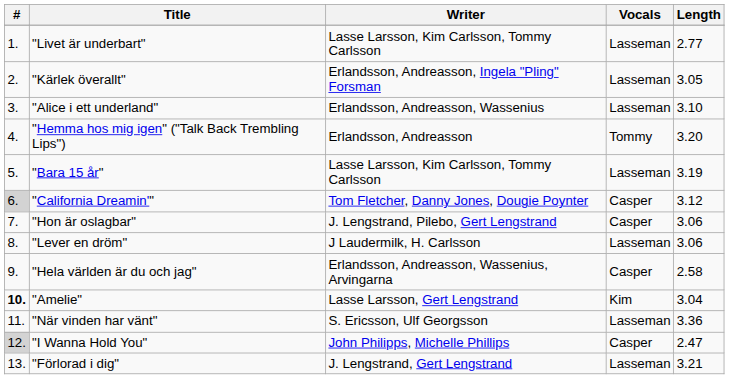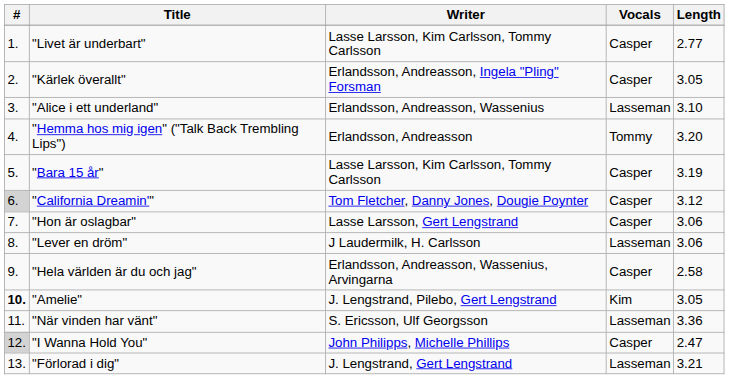 <table class="wikitable">
 <tr>
 <th>#</th>
 <th>Title</th>
 <th>Writer</th>
 <th>Vocals</th>
 <th>Length</th>
 </tr>
 <tr bgcolor="#ebf5ff">
 </tr>
 <tr>
 <td>1.</td>
 <td>"Livet är underbart"</td>
 <td>Lasse Larsson, Kim Carlsson, Tommy Carlsson</td>
-<td>Lasseman</td>
+<td>Casper</td>
 <td>2.77</td>
 </tr>
 <tr>
 <td>2.</td>
 <td>"Kärlek överallt"</td>
 <td>Erlandsson, Andreasson, <a href='#'>Ingela "Pling" Forsman</a></td>
-<td>Lasseman</td>
+<td>Casper</td>
 <td>3.05</td>
 </tr>
 <tr>
 <td>3.</td>
 <td>"Alice i ett underland"</td>
 <td>Erlandsson, Andreasson, Wassenius</td>
 <td>Lasseman</td>
 <td>3.10</td>
 </tr>
 <tr>
 <td>4.</td>
 <td>"<a href='#'>Hemma hos mig igen</a>" ("Talk Back Trembling Lips")</td>
 <td>Erlandsson, Andreasson</td>
 <td>Tommy</td>
 <td>3.20</td>
 </tr>
 <tr>
 <td>5.</td>
 <td>"<a href='#'>Bara 15 år</a>"</td>
 <td>Lasse Larsson, Kim Carlsson, Tommy Carlsson</td>
-<td>Lasseman</td>
+<td>Casper</td>
 <td>3.19</td>
 </tr>
 <tr>
 <td style="background: lightgrey;">6.</td>
 <td>"<a href='#'>California Dreamin'</a>"</td>
 <td><a href='#'>Tom Fletcher</a>, <a href='#'>Danny Jones</a>, <a href='#'>Dougie Poynter</a></td>
 <td>Casper</td>
 <td>3.12</td>
 </tr>
 <tr>
 <td>7.</td>
 <td>"Hon är oslagbar"</td>
-<td>J. Lengstrand, Pilebo, <a href='#'>Gert Lengstrand</a></td>
+<td>Lasse Larsson, <a href='#'>Gert Lengstrand</a></td>
 <td>Casper</td>
 <td>3.06</td>
 </tr>
 <tr>
 <td>8.</td>
 <td>"Lever en dröm"</td>
 <td>J Laudermilk, H. Carlsson</td>
 <td>Lasseman</td>
 <td>3.06</td>
 </tr>
 <tr>
 <td>9.</td>
 <td>"Hela världen är du och jag"</td>
 <td>Erlandsson, Andreasson, Wassenius, Arvingarna</td>
 <td>Casper</td>
 <td>2.58</td>
 </tr>
 <tr>
 <td><strong>10.</strong></td>
 <td>"Amelie"</td>
-<td>Lasse Larsson, <a href='#'>Gert Lengstrand</a></td>
+<td>J. Lengstrand, Pilebo, <a href='#'>Gert Lengstrand</a></td>
 <td>Kim</td>
-<td>3.04</td>
+<td>3.05</td>
 </tr>
 <tr>
 <td>11.</td>
 <td>"När vinden har vänt"</td>
 <td>S. Ericsson, Ulf Georgsson</td>
 <td>Lasseman</td>
 <td>3.36</td>
 </tr>
 <tr>
 <td style="background: lightgrey;">12.</td>
 <td>"I Wanna Hold You"</td>
 <td><a href='#'>John Philipps</a>, <a href='#'>Michelle Phillips</a></td>
 <td>Casper</td>
 <td>2.47</td>
 </tr>
 <tr>
 <td>13.</td>
 <td>"Förlorad i dig"</td>
 <td>J. Lengstrand, <a href='#'>Gert Lengstrand</a></td>
 <td>Lasseman</td>
 <td>3.21</td>
 </tr>
 </table>
